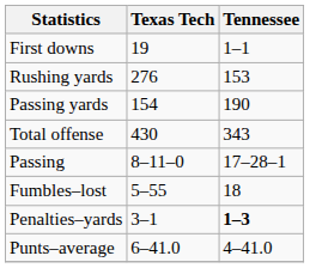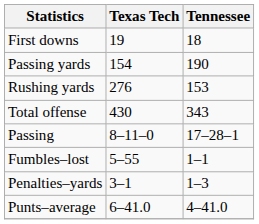 <table class="wikitable">
 <tr>
 <th>Statistics</th>
 <th>Texas Tech</th>
 <th>Tennessee</th>
 </tr>
 <tr>
 <td>First downs</td>
 <td>19</td>
-<td>1–1</td>
+<td>18</td>
+</tr>
+<tr>
+<td>Passing yards</td>
+<td>154</td>
+<td>190</td>
 </tr>
 <tr>
 <td>Rushing yards</td>
 <td>276</td>
 <td>153</td>
-</tr>
-<tr>
-<td>Passing yards</td>
-<td>154</td>
-<td>190</td>
 </tr>
 <tr>
 <td>Total offense</td>
 <td>430</td>
 <td>343</td>
 </tr>
 <tr>
 <td>Passing</td>
 <td>8–11–0</td>
 <td>17–28–1</td>
 </tr>
 <tr>
 <td>Fumbles–lost</td>
 <td>5–55</td>
-<td>18</td>
+<td>1–1</td>
 </tr>
 <tr>
 <td>Penalties–yards</td>
 <td>3–1</td>
-<td><strong>1–3</strong></td>
+<td>1–3</td>
 </tr>
 <tr>
 <td>Punts–average</td>
 <td>6–41.0</td>
 <td>4–41.0</td>
 </tr>
 <tr>
 </tr>
 </table>
